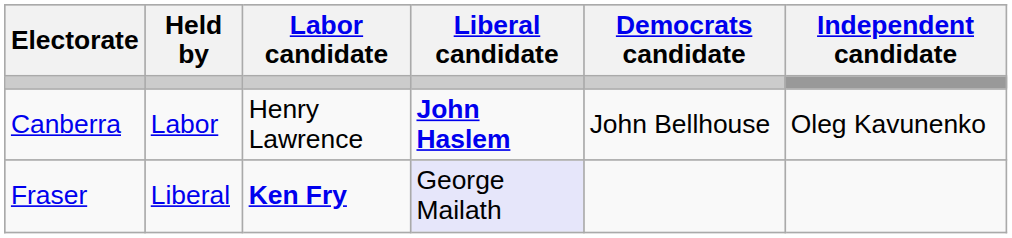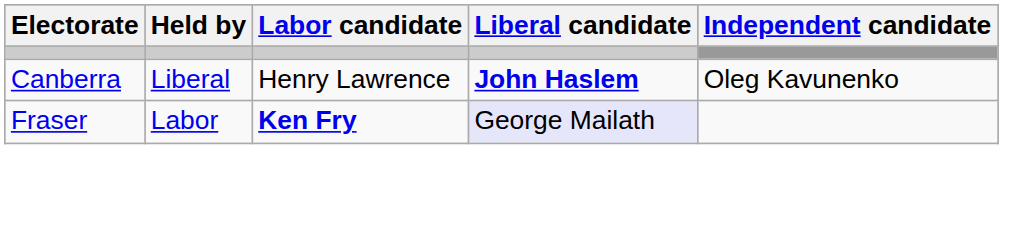 <table class="wikitable">
 <tr>
 <th>Electorate</th>
 <th>Held by</th>
 <th><a href='#'>Labor</a> candidate</th>
 <th><a href='#'>Liberal</a> candidate</th>
-<th><a href='#'>Democrats</a> candidate</th>
 <th><a href='#'>Independent</a> candidate</th>
 </tr>
 <tr bgcolor="#cccccc">
-<td></td>
 <td></td>
 <td></td>
 <td></td>
 <td></td>
 <td bgcolor="#999999"></td>
 </tr>
 <tr>
 <td><a href='#'>Canberra</a></td>
-<td><a href='#'>Labor</a></td>
+<td><a href='#'>Liberal</a></td>
 <td>Henry Lawrence</td>
 <td><strong><a href='#'>John Haslem</a></strong></td>
-<td>John Bellhouse</td>
 <td>Oleg Kavunenko</td>
 </tr>
 <tr>
 <td><a href='#'>Fraser</a></td>
-<td><a href='#'>Liberal</a></td>
+<td><a href='#'>Labor</a></td>
 <td><strong><a href='#'>Ken Fry</a></strong></td>
 <td style="background: lavender;">George Mailath</td>
 <td></td>
-<td></td>
 </tr>
 </table>
